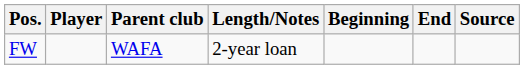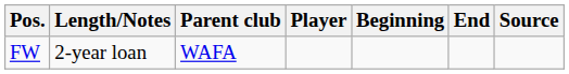 <table class="wikitable sortable" style="text-align: left">
 <tr>
 <th><strong>Pos.</strong></th>
+<th><strong>Length/Notes</strong></th>
+<th><strong>Parent club</strong></th>
 <th><strong>Player</strong></th>
-<th><strong>Parent club</strong></th>
-<th><strong>Length/Notes</strong></th>
 <th><strong>Beginning</strong></th>
 <th><strong>End</strong></th>
 <th><strong>Source</strong></th>
 </tr>
 <tr>
 <td><a href='#'>FW</a></td>
+<td>2-year loan</td>
+<td><a href='#'>WAFA</a> </td>
 <td> </td>
-<td><a href='#'>WAFA</a> </td>
-<td>2-year loan</td>
 <td></td>
 <td></td>
 <td></td>
 </tr>
 </table>
